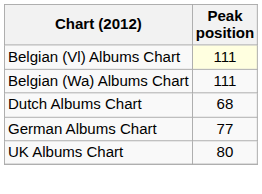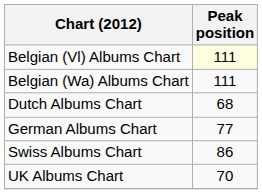 <table class="wikitable sortable" border="1">
 <tr>
 <th>Chart (2012)</th>
 <th>Peak<br>position</th>
 </tr>
 <tr>
 <td>Belgian (Vl) Albums Chart</td>
 <td align="center" style="background: lightyellow;">111</td>
 </tr>
 <tr>
 <td>Belgian (Wa) Albums Chart</td>
 <td align="center">111</td>
 </tr>
 <tr>
 <td>Dutch Albums Chart</td>
 <td align="center">68</td>
 </tr>
 <tr>
 <td>German Albums Chart</td>
 <td align="center">77</td>
 </tr>
 <tr>
+<td>Swiss Albums Chart</td>
+<td align="center">86</td>
+</tr>
+<tr>
 <td>UK Albums Chart</td>
-<td align="center">80</td>
+<td align="center">70</td>
 </tr>
 <tr>
 </tr>
 </table>
